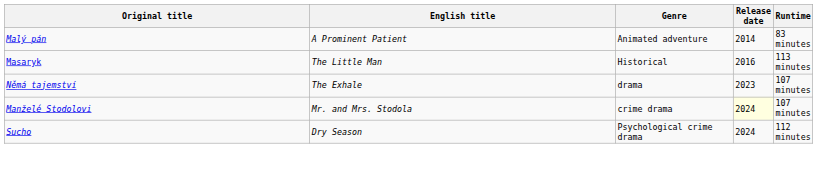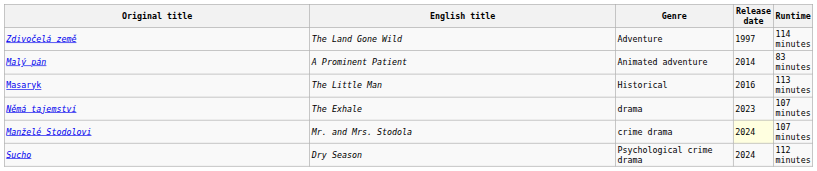 <table class="wikitable sortable" style="width:100%;">
 <tr>
 <th style="width:40%;">Original title</th>
 <th style="width:40%;">English title</th>
 <th style="width:15%;">Genre</th>
 <th style="width:15%;">Release date</th>
 <th style="width:15%;">Runtime</th>
+</tr>
+<tr>
+<td><em><a href='#'>Zdivočelá země</a></em></td>
+<td><em>The Land Gone Wild</em></td>
+<td>Adventure</td>
+<td>1997</td>
+<td>114 minutes</td>
 </tr>
 <tr>
 <td><em><a href='#'>Malý pán</a></em></td>
 <td><em>A Prominent Patient</em></td>
 <td>Animated adventure</td>
 <td>2014</td>
 <td>83 minutes</td>
 </tr>
 <tr>
 <td><a href='#'>Masaryk</a></td>
 <td><em>The Little Man</em></td>
 <td>Historical</td>
 <td>2016</td>
 <td>113 minutes</td>
 </tr>
 <tr>
 <td><em><a href='#'>Němá tajemství</a></em></td>
 <td><em>The Exhale</em></td>
 <td>drama</td>
 <td>2023</td>
 <td>107 minutes</td>
 </tr>
 <tr>
 <td><em><a href='#'>Manželé Stodolovi</a></em></td>
 <td><em>Mr. and Mrs. Stodola</em></td>
 <td>crime drama</td>
 <td style="background: lightyellow;">2024</td>
 <td>107 minutes</td>
 </tr>
 <tr>
 <td><em><a href='#'>Sucho</a></em></td>
 <td><em>Dry Season </em></td>
 <td>Psychological crime drama</td>
 <td>2024</td>
 <td>112 minutes</td>
 </tr>
 </table>
